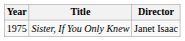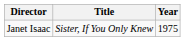 <table class="wikitable">
 <tr>
+<th>Director</th>
+<th>Title</th>
 <th>Year</th>
-<th>Title</th>
-<th>Director</th>
 </tr>
 <tr>
+<td>Janet Isaac</td>
+<td><em>Sister, If You Only Knew</em></td>
 <td>1975</td>
-<td><em>Sister, If You Only Knew</em></td>
-<td>Janet Isaac</td>
 </tr>
 </table>
